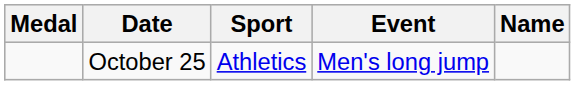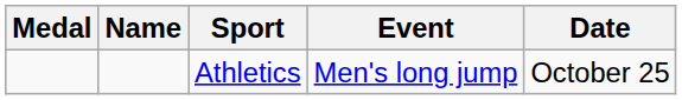 <table class="wikitable sortable" border="1" style="font-size:95%">
 <tr>
 <th>Medal</th>
-<th>Date</th>
+<th>Name</th>
 <th>Sport</th>
 <th>Event</th>
-<th>Name</th>
+<th>Date</th>
 </tr>
 <tr>
 <td></td>
-<td>October 25</td>
+<td></td>
 <td><a href='#'>Athletics</a></td>
 <td><a href='#'>Men's long jump</a></td>
-<td></td>
+<td>October 25</td>
 </tr>
 </table>
